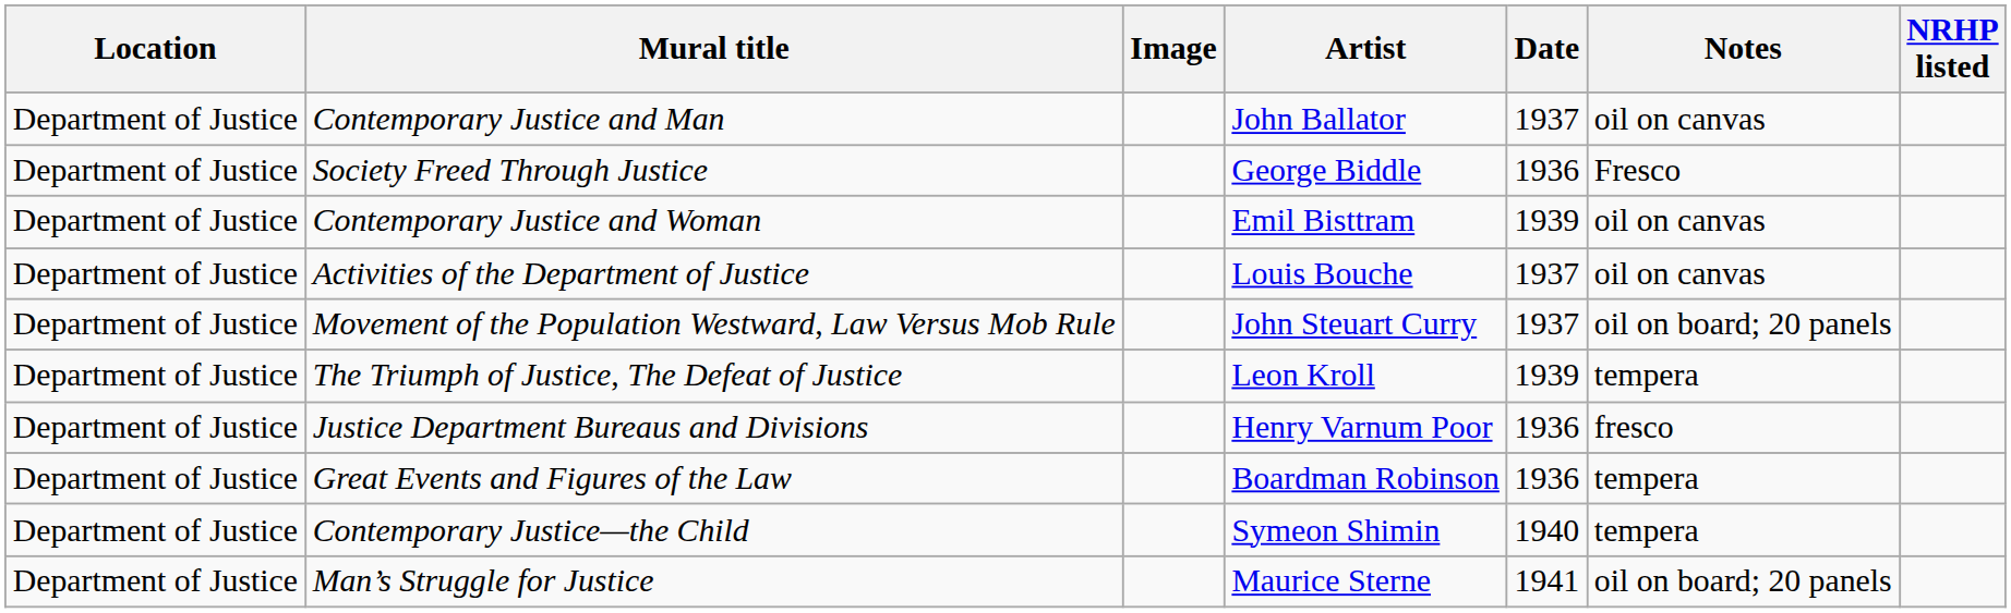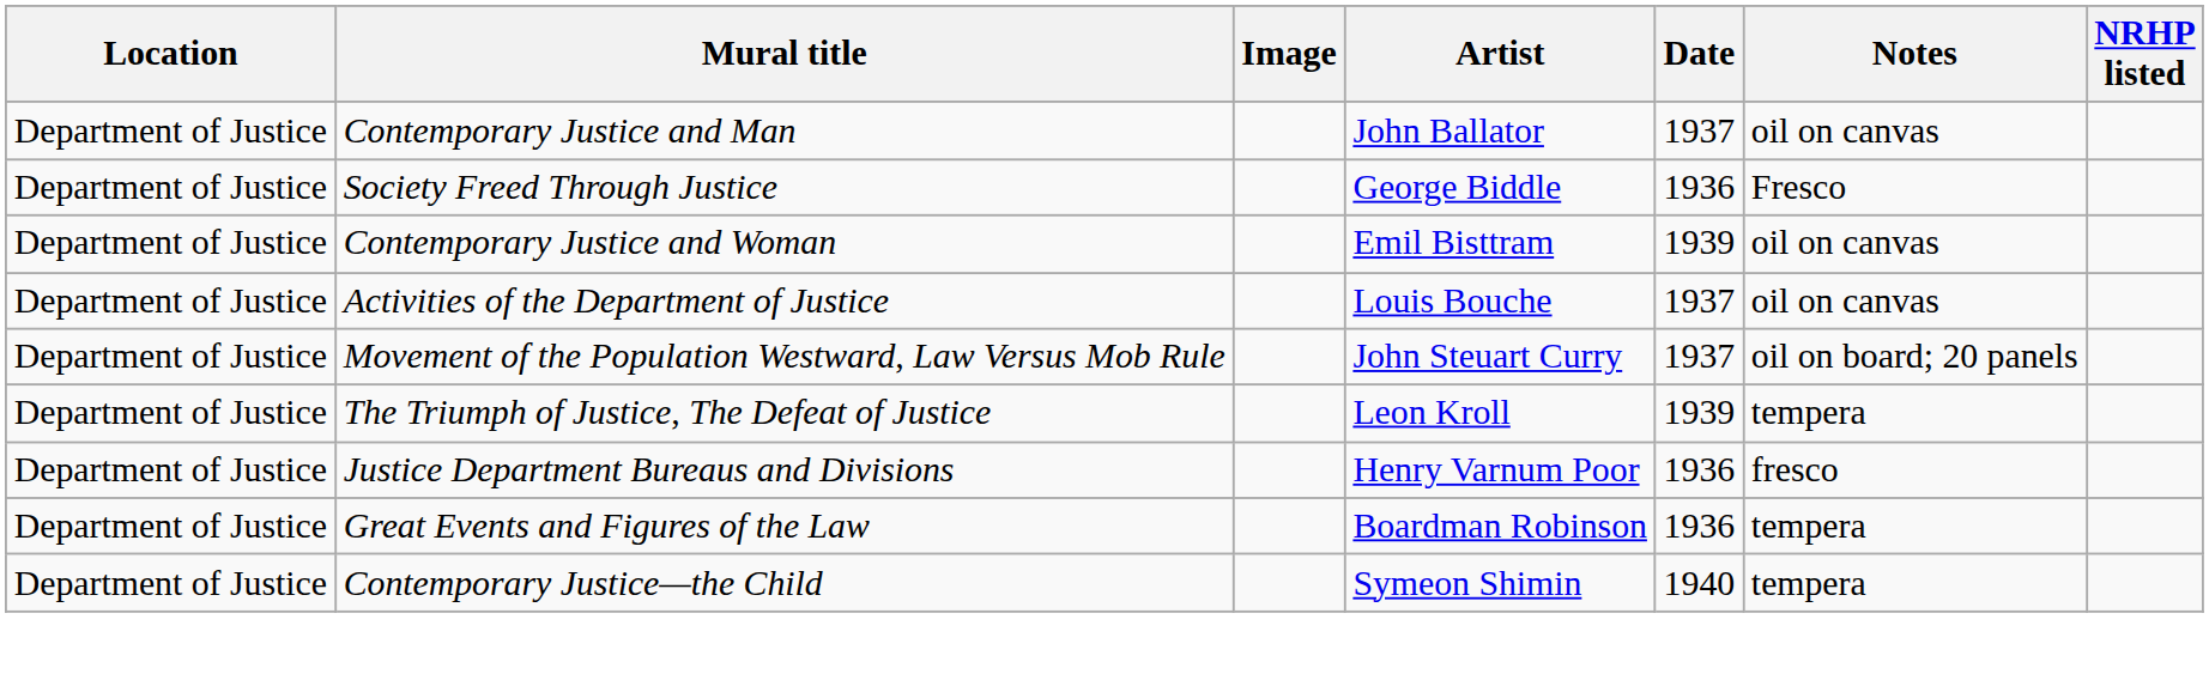 <table class="wikitable sortable">
 <tr>
 <th>Location</th>
 <th>Mural title</th>
 <th>Image</th>
 <th>Artist</th>
 <th>Date</th>
 <th>Notes</th>
 <th><a href='#'>NRHP</a><br>listed</th>
 </tr>
 <tr>
 <td>Department of Justice</td>
 <td><em>Contemporary Justice and Man</em></td>
 <td></td>
 <td><a href='#'>John Ballator</a></td>
 <td>1937</td>
 <td>oil on canvas</td>
 <td></td>
 </tr>
 <tr>
 <td>Department of Justice</td>
 <td><em>Society Freed Through Justice</em></td>
 <td></td>
 <td><a href='#'>George Biddle</a></td>
 <td>1936</td>
 <td>Fresco</td>
 <td></td>
 </tr>
 <tr>
 <td>Department of Justice</td>
 <td><em>Contemporary Justice and Woman</em></td>
 <td></td>
 <td><a href='#'>Emil Bisttram</a></td>
 <td>1939</td>
 <td>oil on canvas</td>
 <td></td>
 </tr>
 <tr>
 <td>Department of Justice</td>
 <td><em>Activities of the Department of Justice</em></td>
 <td></td>
 <td><a href='#'>Louis Bouche</a></td>
 <td>1937</td>
 <td>oil on canvas</td>
 <td></td>
 </tr>
 <tr>
 <td>Department of Justice</td>
 <td><em>Movement of the Population Westward</em>, <em>Law Versus Mob Rule</em></td>
 <td></td>
 <td><a href='#'>John Steuart Curry</a></td>
 <td>1937</td>
 <td>oil on board; 20 panels</td>
 <td></td>
 </tr>
 <tr>
 <td>Department of Justice</td>
 <td><em>The Triumph of Justice</em>, <em>The Defeat of Justice</em></td>
 <td></td>
 <td><a href='#'>Leon Kroll</a></td>
 <td>1939</td>
 <td>tempera</td>
 <td></td>
 </tr>
 <tr>
 <td>Department of Justice</td>
 <td><em>Justice Department Bureaus and Divisions</em></td>
 <td></td>
 <td><a href='#'>Henry Varnum Poor</a></td>
 <td>1936</td>
 <td>fresco</td>
 <td></td>
 </tr>
 <tr>
 <td>Department of Justice</td>
 <td><em>Great Events and Figures of the Law</em></td>
 <td></td>
 <td><a href='#'>Boardman Robinson</a></td>
 <td>1936</td>
 <td>tempera</td>
 <td></td>
 </tr>
 <tr>
 <td>Department of Justice</td>
 <td><em>Contemporary Justice—the Child</em></td>
 <td></td>
 <td><a href='#'>Symeon Shimin</a></td>
 <td>1940</td>
 <td>tempera</td>
 <td></td>
 </tr>
-<tr>
-<td>Department of Justice</td>
-<td><em>Man’s Struggle for Justice</em></td>
-<td></td>
-<td><a href='#'>Maurice Sterne</a></td>
-<td>1941</td>
-<td>oil on board; 20 panels</td>
-<td></td>
-</tr>
 </table>
